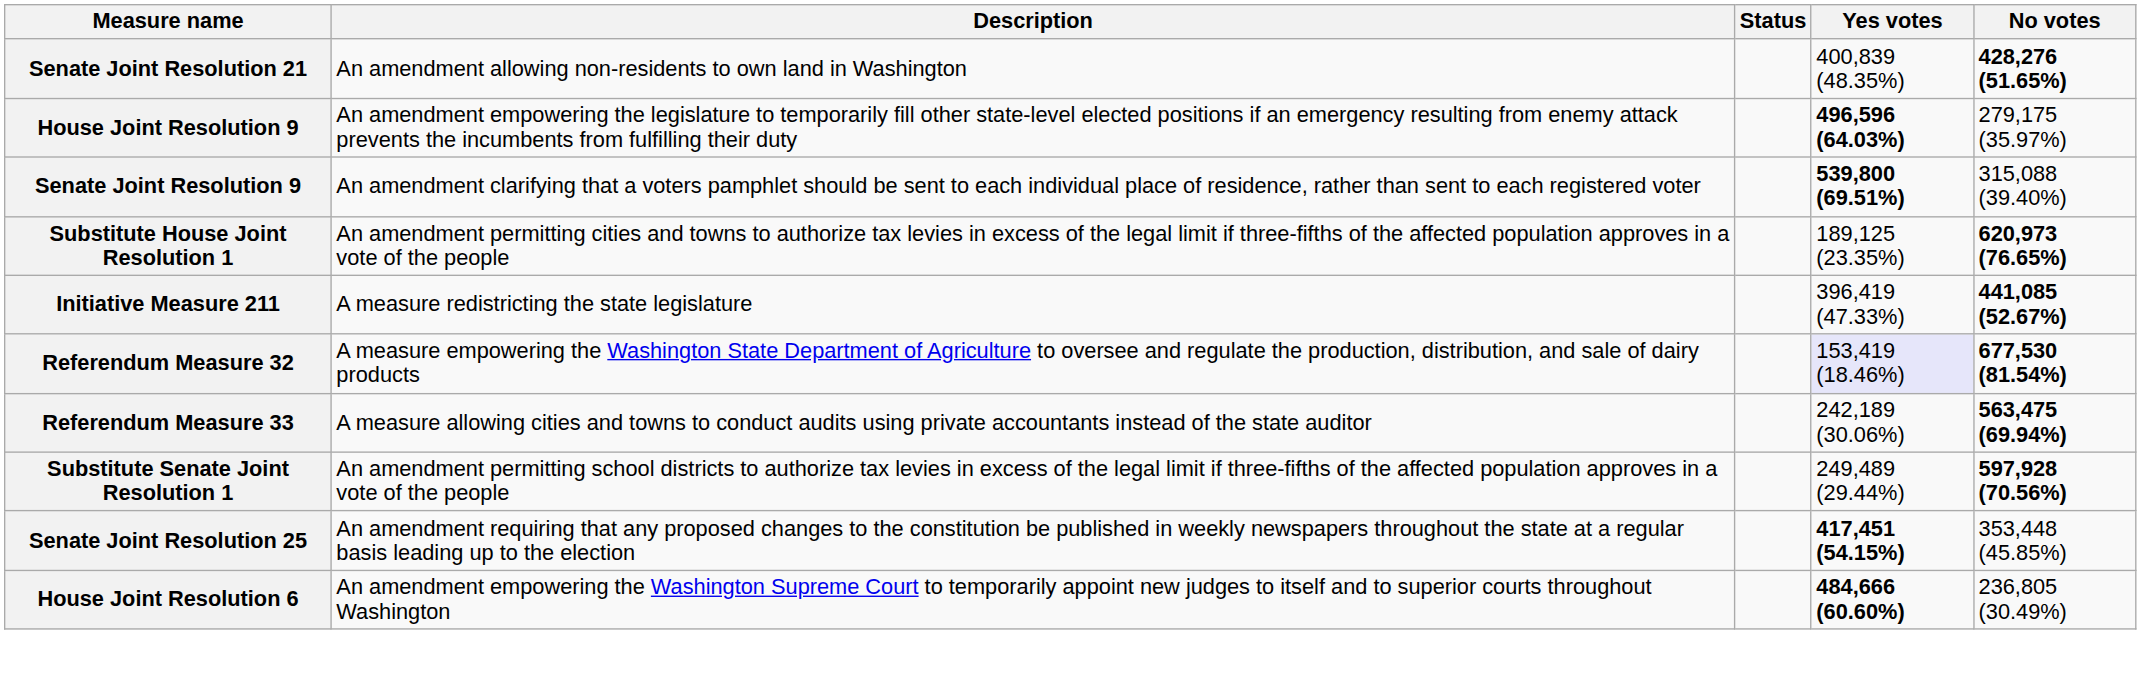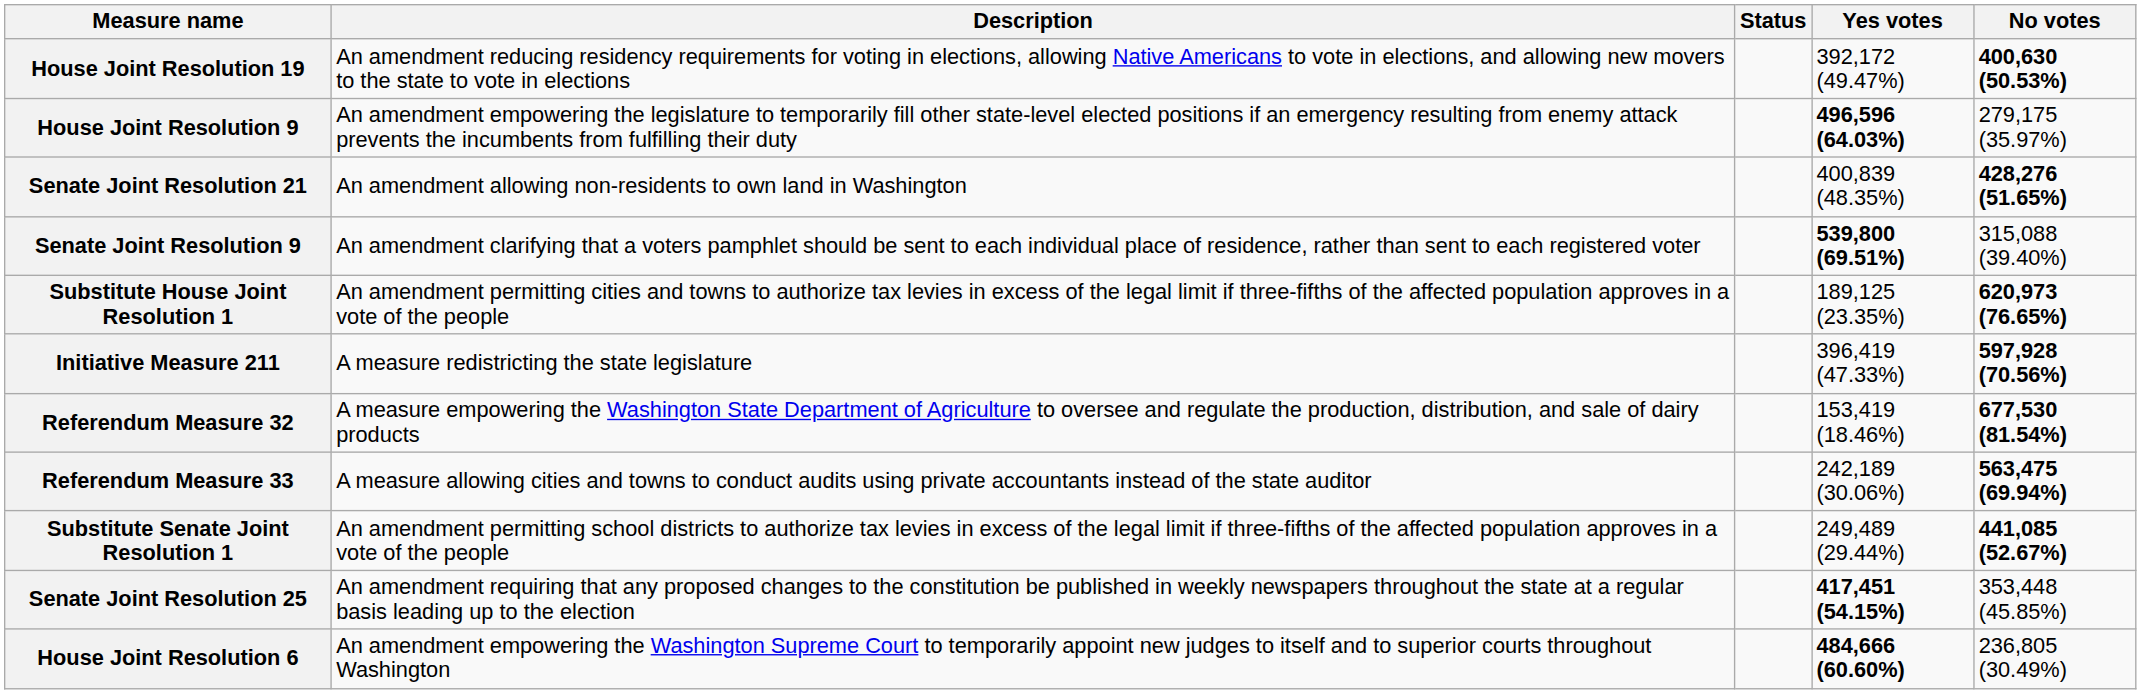 <table class="wikitable sortable plainrowheaders">
 <tr>
 <th scope=col>Measure name</th>
 <th scope=col class=unsortable>Description</th>
 <th scope=col>Status</th>
 <th scope=col>Yes votes</th>
 <th scope=col>No votes</th>
 </tr>
 <tr>
-<th scope=row>Senate Joint Resolution 21</th>
-<td>An amendment allowing non-residents to own land in Washington</td>
+<th scope=row>House Joint Resolution 19</th>
+<td>An amendment reducing residency requirements for voting in elections, allowing <a href='#'>Native Americans</a> to vote in elections, and allowing new movers to the state to vote in elections</td>
 <td></td>
-<td>400,839 (48.35%)</td>
-<td><strong>428,276 (51.65%)</strong></td>
+<td>392,172 (49.47%)</td>
+<td><strong>400,630 (50.53%)</strong></td>
 </tr>
 <tr>
 <th scope=row>House Joint Resolution 9</th>
 <td>An amendment empowering the legislature to temporarily fill other state-level elected positions if an emergency resulting from enemy attack prevents the incumbents from fulfilling their duty</td>
 <td></td>
 <td><strong>496,596 (64.03%)</strong></td>
 <td>279,175 (35.97%)</td>
+</tr>
+<tr>
+<th scope=row>Senate Joint Resolution 21</th>
+<td>An amendment allowing non-residents to own land in Washington</td>
+<td></td>
+<td>400,839 (48.35%)</td>
+<td><strong>428,276 (51.65%)</strong></td>
 </tr>
 <tr>
 <th scope=row>Senate Joint Resolution 9</th>
 <td>An amendment clarifying that a voters pamphlet should be sent to each individual place of residence, rather than sent to each registered voter</td>
 <td></td>
 <td><strong>539,800 (69.51%)</strong></td>
 <td>315,088 (39.40%)</td>
 </tr>
 <tr>
 <th scope=row>Substitute House Joint Resolution 1</th>
 <td>An amendment permitting cities and towns to authorize tax levies in excess of the legal limit if three-fifths of the affected population approves in a vote of the people</td>
 <td></td>
 <td>189,125 (23.35%)</td>
 <td><strong>620,973 (76.65%)</strong></td>
 </tr>
 <tr>
 <th scope=row>Initiative Measure 211</th>
 <td>A measure redistricting the state legislature</td>
 <td></td>
 <td>396,419 (47.33%)</td>
-<td><strong>441,085 (52.67%)</strong></td>
+<td><strong>597,928 (70.56%)</strong></td>
 </tr>
 <tr>
 <th scope=row>Referendum Measure 32</th>
 <td>A measure empowering the <a href='#'>Washington State Department of Agriculture</a> to oversee and regulate the production, distribution, and sale of dairy products</td>
 <td></td>
-<td style="background: lavender;">153,419 (18.46%)</td>
+<td>153,419 (18.46%)</td>
 <td><strong>677,530 (81.54%)</strong></td>
 </tr>
 <tr>
 <th scope=row>Referendum Measure 33</th>
 <td>A measure allowing cities and towns to conduct audits using private accountants instead of the state auditor</td>
 <td></td>
 <td>242,189 (30.06%)</td>
 <td><strong>563,475 (69.94%)</strong></td>
 </tr>
 <tr>
 <th scope=row>Substitute Senate Joint Resolution 1</th>
 <td>An amendment permitting school districts to authorize tax levies in excess of the legal limit if three-fifths of the affected population approves in a vote of the people</td>
 <td></td>
 <td>249,489 (29.44%)</td>
-<td><strong>597,928 (70.56%)</strong></td>
+<td><strong>441,085 (52.67%)</strong></td>
 </tr>
 <tr>
 <th scope=row>Senate Joint Resolution 25</th>
 <td>An amendment requiring that any proposed changes to the constitution be published in weekly newspapers throughout the state at a regular basis leading up to the election</td>
 <td></td>
 <td><strong>417,451 (54.15%)</strong></td>
 <td>353,448 (45.85%)</td>
 </tr>
 <tr>
 <th scope=row>House Joint Resolution 6</th>
 <td>An amendment empowering the <a href='#'>Washington Supreme Court</a> to temporarily appoint new judges to itself and to superior courts throughout Washington</td>
 <td></td>
 <td><strong>484,666 (60.60%)</strong></td>
 <td>236,805 (30.49%)</td>
 </tr>
 </table>
